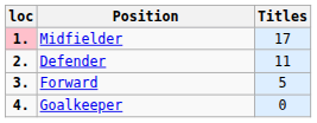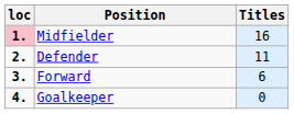 <table class="wikitable sortable" style="text-align:center;">
 <tr style="background-color:#CEDAF2;">
 <th>loc</th>
 <th style="width:200px;">Position</th>
 <th>Titles</th>
 </tr>
 <tr>
 <td style="background: pink;"><strong>1.</strong></td>
 <td style="text-align:left;"><a href='#'>Midfielder</a></td>
-<td style="background-color:#DDEEFF;">17</td>
+<td style="background-color:#DDEEFF;">16</td>
 </tr>
 <tr>
 <td><strong>2.</strong></td>
 <td style="text-align:left;"><a href='#'>Defender</a></td>
 <td style="background-color:#DDEEFF;">11</td>
 </tr>
 <tr>
 <td><strong>3.</strong></td>
 <td style="text-align:left;"><a href='#'>Forward</a></td>
-<td style="background-color:#DDEEFF;">5</td>
+<td style="background-color:#DDEEFF;">6</td>
 </tr>
 <tr>
 <td><strong>4.</strong></td>
 <td style="text-align:left;"><a href='#'>Goalkeeper</a></td>
 <td style="background-color:#DDEEFF;">0</td>
 </tr>
 </table>
